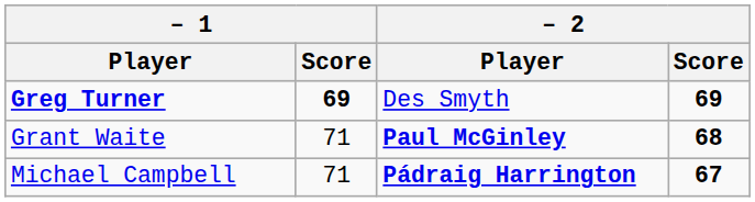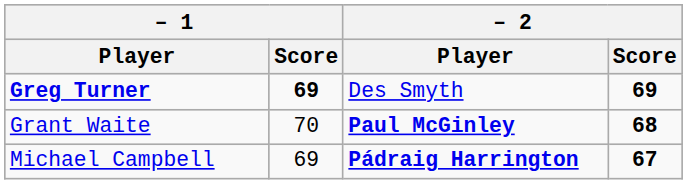 <table class=wikitable>
 <tr>
 <th colspan=2> – 1</th>
 <th colspan=2> – 2</th>
 </tr>
 <tr>
 <th width=155>Player</th>
 <th>Score</th>
 <th width=155>Player</th>
 <th>Score</th>
 </tr>
 <tr>
 <td><strong><a href='#'>Greg Turner</a></strong></td>
 <td align=center><strong>69</strong></td>
 <td><a href='#'>Des Smyth</a></td>
 <td align=center><strong>69</strong></td>
 </tr>
 <tr>
 <td><a href='#'>Grant Waite</a></td>
-<td align=center>71</td>
+<td align=center>70</td>
 <td><strong><a href='#'>Paul McGinley</a></strong></td>
 <td align=center><strong>68</strong></td>
 </tr>
 <tr>
 <td><a href='#'>Michael Campbell</a></td>
-<td align=center>71</td>
+<td align=center>69</td>
 <td><strong><a href='#'>Pádraig Harrington</a></strong></td>
 <td align=center><strong>67</strong></td>
 </tr>
 </table>
